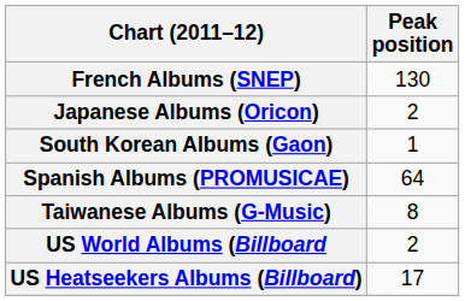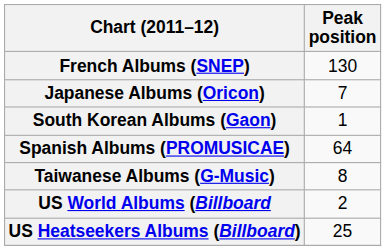 <table class="wikitable sortable plainrowheaders">
 <tr>
 <th>Chart (2011–12)</th>
 <th>Peak<br>position</th>
 </tr>
 <tr>
 <th scope="row">French Albums (<a href='#'>SNEP</a>)</th>
 <td align="center">130</td>
 </tr>
 <tr>
 <th scope="row">Japanese Albums (<a href='#'>Oricon</a>)</th>
-<td align="center">2</td>
+<td align="center">7</td>
 </tr>
 <tr>
 <th scope="row">South Korean Albums (<a href='#'>Gaon</a>)</th>
 <td align="center">1</td>
 </tr>
 <tr>
 <th scope="row">Spanish Albums (<a href='#'>PROMUSICAE</a>)</th>
 <td align="center">64</td>
 </tr>
 <tr>
 <th scope="row">Taiwanese Albums (<a href='#'>G-Music</a>)</th>
 <td align="center">8</td>
 </tr>
 <tr>
 <th scope="row">US <a href='#'>World Albums</a> (<em><a href='#'>Billboard</a></em></th>
 <td align="center">2</td>
 </tr>
 <tr>
 <th scope="row">US <a href='#'>Heatseekers Albums</a> (<em><a href='#'>Billboard</a></em>)</th>
-<td align="center">17</td>
+<td align="center">25</td>
 </tr>
 <tr>
 </tr>
 </table>
